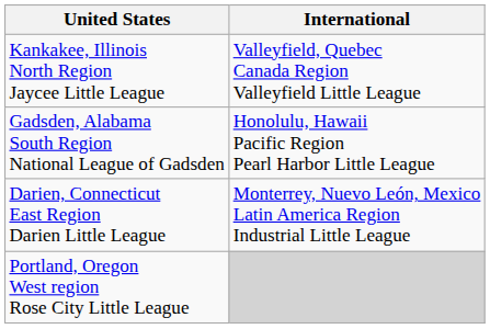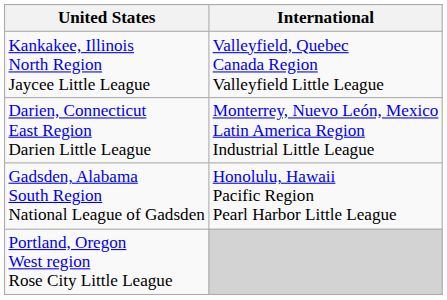 <table class="wikitable">
 <tr>
 <th>United States</th>
 <th>International</th>
 </tr>
 <tr>
 <td> <a href='#'>Kankakee, Illinois</a><br><a href='#'>North Region</a><br>Jaycee Little League</td>
 <td> <a href='#'>Valleyfield, Quebec</a><br> <a href='#'>Canada Region</a><br>Valleyfield Little League</td>
 </tr>
 <tr>
+<td> <a href='#'>Darien, Connecticut</a><br><a href='#'>East Region</a><br>Darien Little League</td>
+<td> <a href='#'>Monterrey, Nuevo León, Mexico</a><br><a href='#'>Latin America Region</a><br>Industrial  Little League</td>
+</tr>
+<tr>
 <td> <a href='#'>Gadsden, Alabama</a><br><a href='#'>South Region</a><br>National League of Gadsden</td>
 <td> <a href='#'>Honolulu, Hawaii</a><br>Pacific Region<br>Pearl Harbor  Little League</td>
-</tr>
-<tr>
-<td> <a href='#'>Darien, Connecticut</a><br><a href='#'>East Region</a><br>Darien Little League</td>
-<td> <a href='#'>Monterrey, Nuevo León, Mexico</a><br><a href='#'>Latin America Region</a><br>Industrial  Little League</td>
 </tr>
 <tr>
 <td> <a href='#'>Portland, Oregon</a><br><a href='#'>West region</a><br>Rose City Little League</td>
 <td bgcolor=lightgrey> </td>
 </tr>
 </table>
